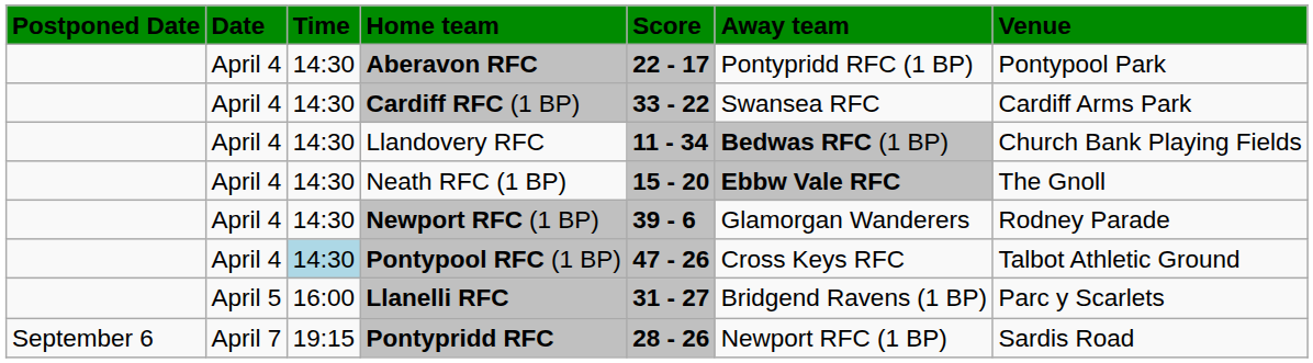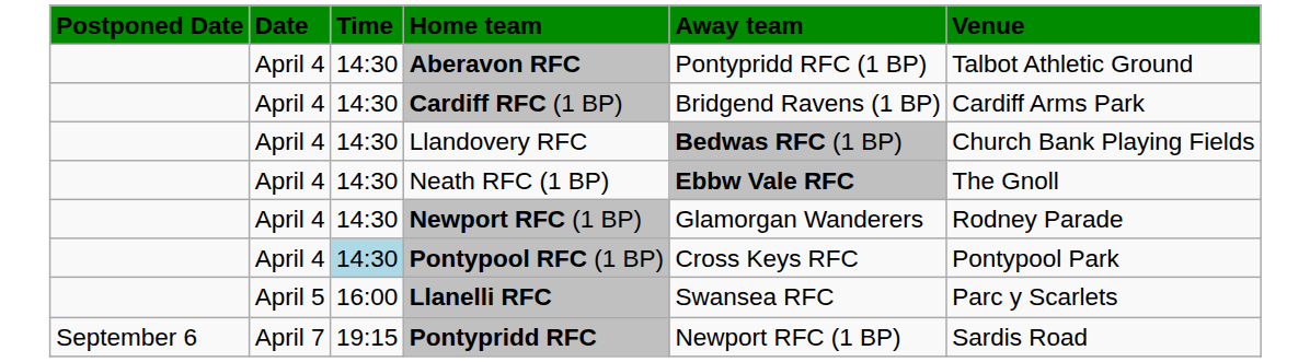 <table class="wikitable" style="margin:0.5em auto; font-size:95%">
 <tr bgcolor="#008B00">
 <td><strong>Postponed Date</strong></td>
 <td><strong>Date</strong></td>
 <td><strong>Time</strong></td>
 <td><strong>Home team</strong></td>
-<td><strong>Score</strong></td>
 <td><strong>Away team</strong></td>
 <td><strong>Venue</strong></td>
 </tr>
 <tr>
 <td></td>
 <td>April 4</td>
 <td>14:30</td>
 <td bgcolor="silver"><strong>Aberavon RFC</strong></td>
-<td bgcolor="silver"><strong>22 - 17</strong></td>
 <td>Pontypridd RFC (1 BP)</td>
-<td>Pontypool Park</td>
+<td>Talbot Athletic Ground</td>
 </tr>
 <tr>
 <td></td>
 <td>April 4</td>
 <td>14:30</td>
 <td bgcolor="silver"><strong>Cardiff RFC</strong> (1 BP)</td>
-<td bgcolor="silver"><strong>33 - 22</strong></td>
-<td>Swansea RFC</td>
+<td>Bridgend Ravens (1 BP)</td>
 <td>Cardiff Arms Park</td>
 </tr>
 <tr>
 <td></td>
 <td>April 4</td>
 <td>14:30</td>
 <td>Llandovery RFC</td>
-<td bgcolor="silver"><strong>11 - 34</strong></td>
 <td bgcolor="silver"><strong>Bedwas RFC</strong> (1 BP)</td>
 <td>Church Bank Playing Fields</td>
 </tr>
 <tr>
 <td></td>
 <td>April 4</td>
 <td>14:30</td>
 <td>Neath RFC (1 BP)</td>
-<td bgcolor="silver"><strong>15 - 20</strong></td>
 <td bgcolor="silver"><strong>Ebbw Vale RFC</strong></td>
 <td>The Gnoll</td>
 </tr>
 <tr>
 <td></td>
 <td>April 4</td>
 <td>14:30</td>
 <td bgcolor="silver"><strong>Newport RFC</strong> (1 BP)</td>
-<td bgcolor="silver"><strong>39 - 6</strong></td>
 <td>Glamorgan Wanderers</td>
 <td>Rodney Parade</td>
 </tr>
 <tr>
 <td></td>
 <td>April 4</td>
 <td style="background: lightblue;">14:30</td>
 <td bgcolor="silver"><strong>Pontypool RFC</strong> (1 BP)</td>
-<td bgcolor="silver"><strong>47 - 26</strong></td>
 <td>Cross Keys RFC</td>
-<td>Talbot Athletic Ground</td>
+<td>Pontypool Park</td>
 </tr>
 <tr>
 <td></td>
 <td>April 5</td>
 <td>16:00</td>
 <td bgcolor="silver"><strong>Llanelli RFC</strong></td>
-<td bgcolor="silver"><strong>31 - 27</strong></td>
-<td>Bridgend Ravens (1 BP)</td>
+<td>Swansea RFC</td>
 <td>Parc y Scarlets</td>
 </tr>
 <tr>
 <td>September 6</td>
 <td>April 7</td>
 <td>19:15</td>
 <td bgcolor="silver"><strong>Pontypridd RFC</strong></td>
-<td bgcolor="silver"><strong>28 - 26</strong></td>
 <td>Newport RFC (1 BP)</td>
 <td>Sardis Road</td>
 </tr>
 </table>
